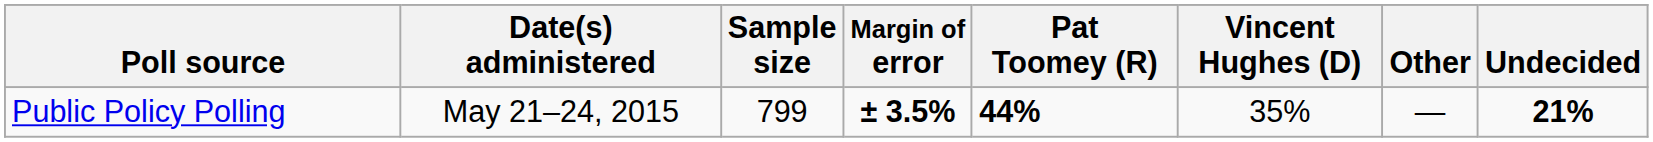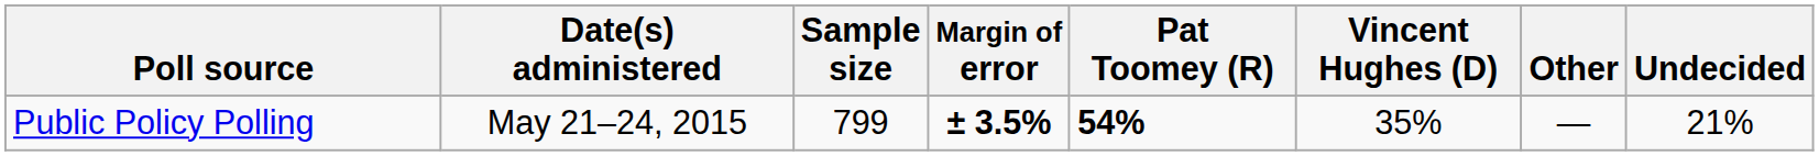 <table class="wikitable">
 <tr valign= bottom>
 <th style="width:200px;">Poll source</th>
 <th style="width:160px;">Date(s)<br>administered</th>
 <th class=small>Sample<br>size</th>
 <th><small>Margin of</small><br>error</th>
 <th style="width:100px;">Pat<br>Toomey (R)</th>
 <th style="width:100px;">Vincent<br>Hughes (D)</th>
 <th>Other</th>
 <th>Undecided</th>
 </tr>
 <tr>
 <td><a href='#'>Public Policy Polling</a></td>
 <td align=center>May 21–24, 2015</td>
 <td align=center>799</td>
 <td align=center><strong>± 3.5%</strong></td>
-<td><strong>44%</strong></td>
+<td><strong>54%</strong></td>
 <td align=center>35%</td>
 <td align=center>—</td>
-<td align=center><strong>21%</strong></td>
+<td align=center>21%</td>
 </tr>
 </table>
